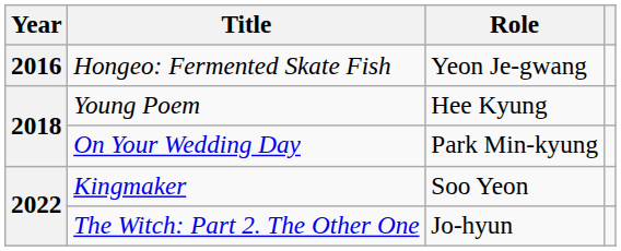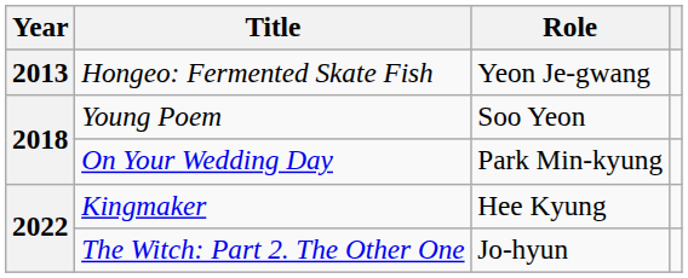 <table class="wikitable plainrowheaders sortable">
 <tr>
 <th scope="col">Year</th>
 <th scope="col">Title</th>
 <th scope="col">Role</th>
 <th scope="col" class="unsortable"></th>
 </tr>
 <tr>
-<th scope="row">2016</th>
+<th scope="row">2013</th>
 <td><em>Hongeo: Fermented Skate Fish</em></td>
 <td>Yeon Je-gwang</td>
 <td style="text-align:center"></td>
 </tr>
 <tr>
 <th scope="row" rowspan="2">2018</th>
 <td><em>Young Poem</em></td>
-<td>Hee Kyung</td>
+<td>Soo Yeon</td>
 <td style="text-align:center"></td>
 </tr>
 <tr>
 <td><em><a href='#'>On Your Wedding Day</a></em></td>
 <td>Park Min-kyung</td>
 <td style="text-align:center"></td>
 </tr>
 <tr>
 <th scope="row" rowspan="2">2022</th>
 <td><em><a href='#'>Kingmaker</a></em></td>
-<td>Soo Yeon</td>
+<td>Hee Kyung</td>
 <td style="text-align:center"></td>
 </tr>
 <tr>
 <td><em><a href='#'>The Witch: Part 2. The Other One</a></em></td>
 <td>Jo-hyun</td>
 <td style="text-align:center"></td>
 </tr>
 </table>
